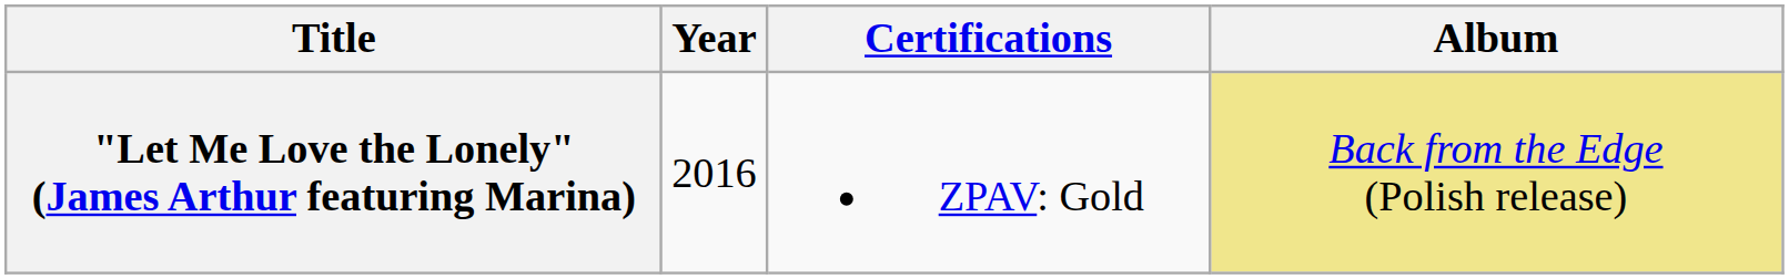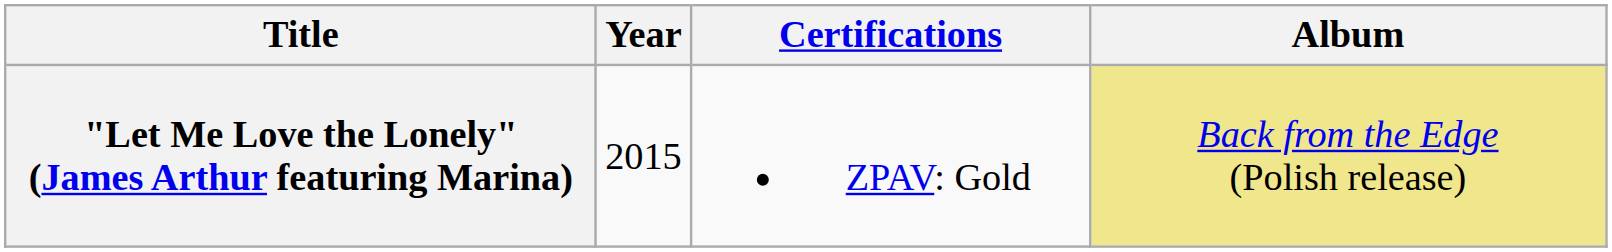 <table class="wikitable plainrowheaders" style="text-align:center;">
 <tr>
 <th scope="col" style="width:15em;">Title</th>
 <th scope="col" style="width:1.5em;">Year</th>
 <th scope="col" style="width:10em;"><a href='#'>Certifications</a></th>
 <th scope="col" style="width:13em;">Album</th>
 </tr>
 <tr>
 <th scope="row">"Let Me Love the Lonely"<br><span>(<a href='#'>James Arthur</a> featuring Marina)</span></th>
-<td>2016</td>
+<td>2015</td>
 <td><br><ul><li><a href='#'>ZPAV</a>: Gold</li></ul></td>
 <td style="background: khaki;"><em><a href='#'>Back from the Edge</a></em><br><span>(Polish release)</span></td>
 </tr>
 </table>
